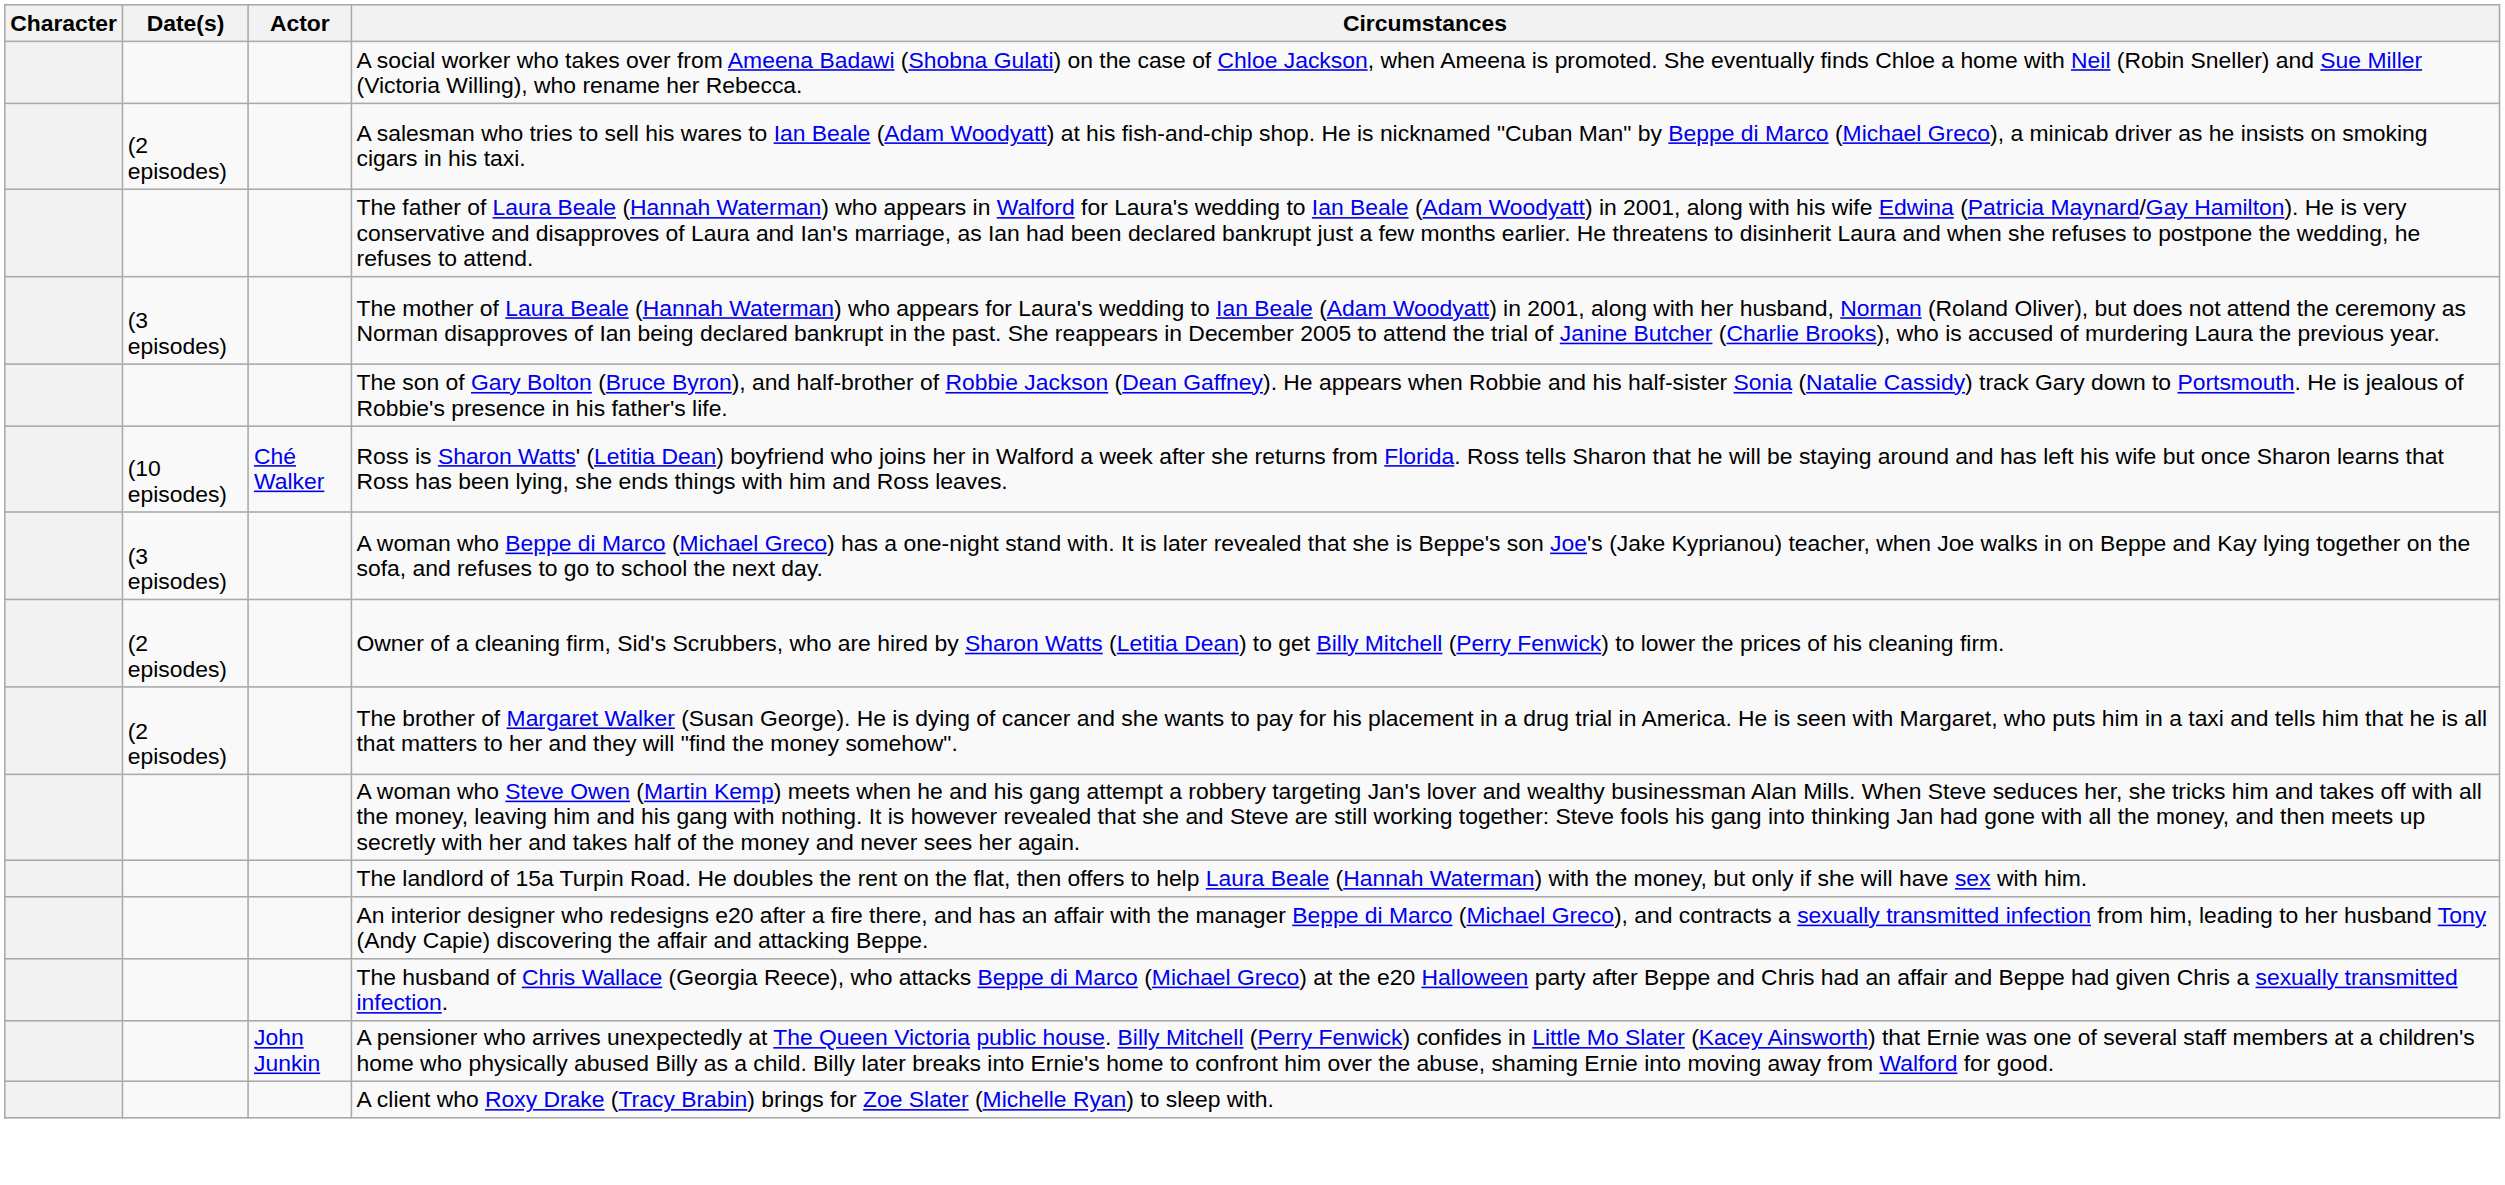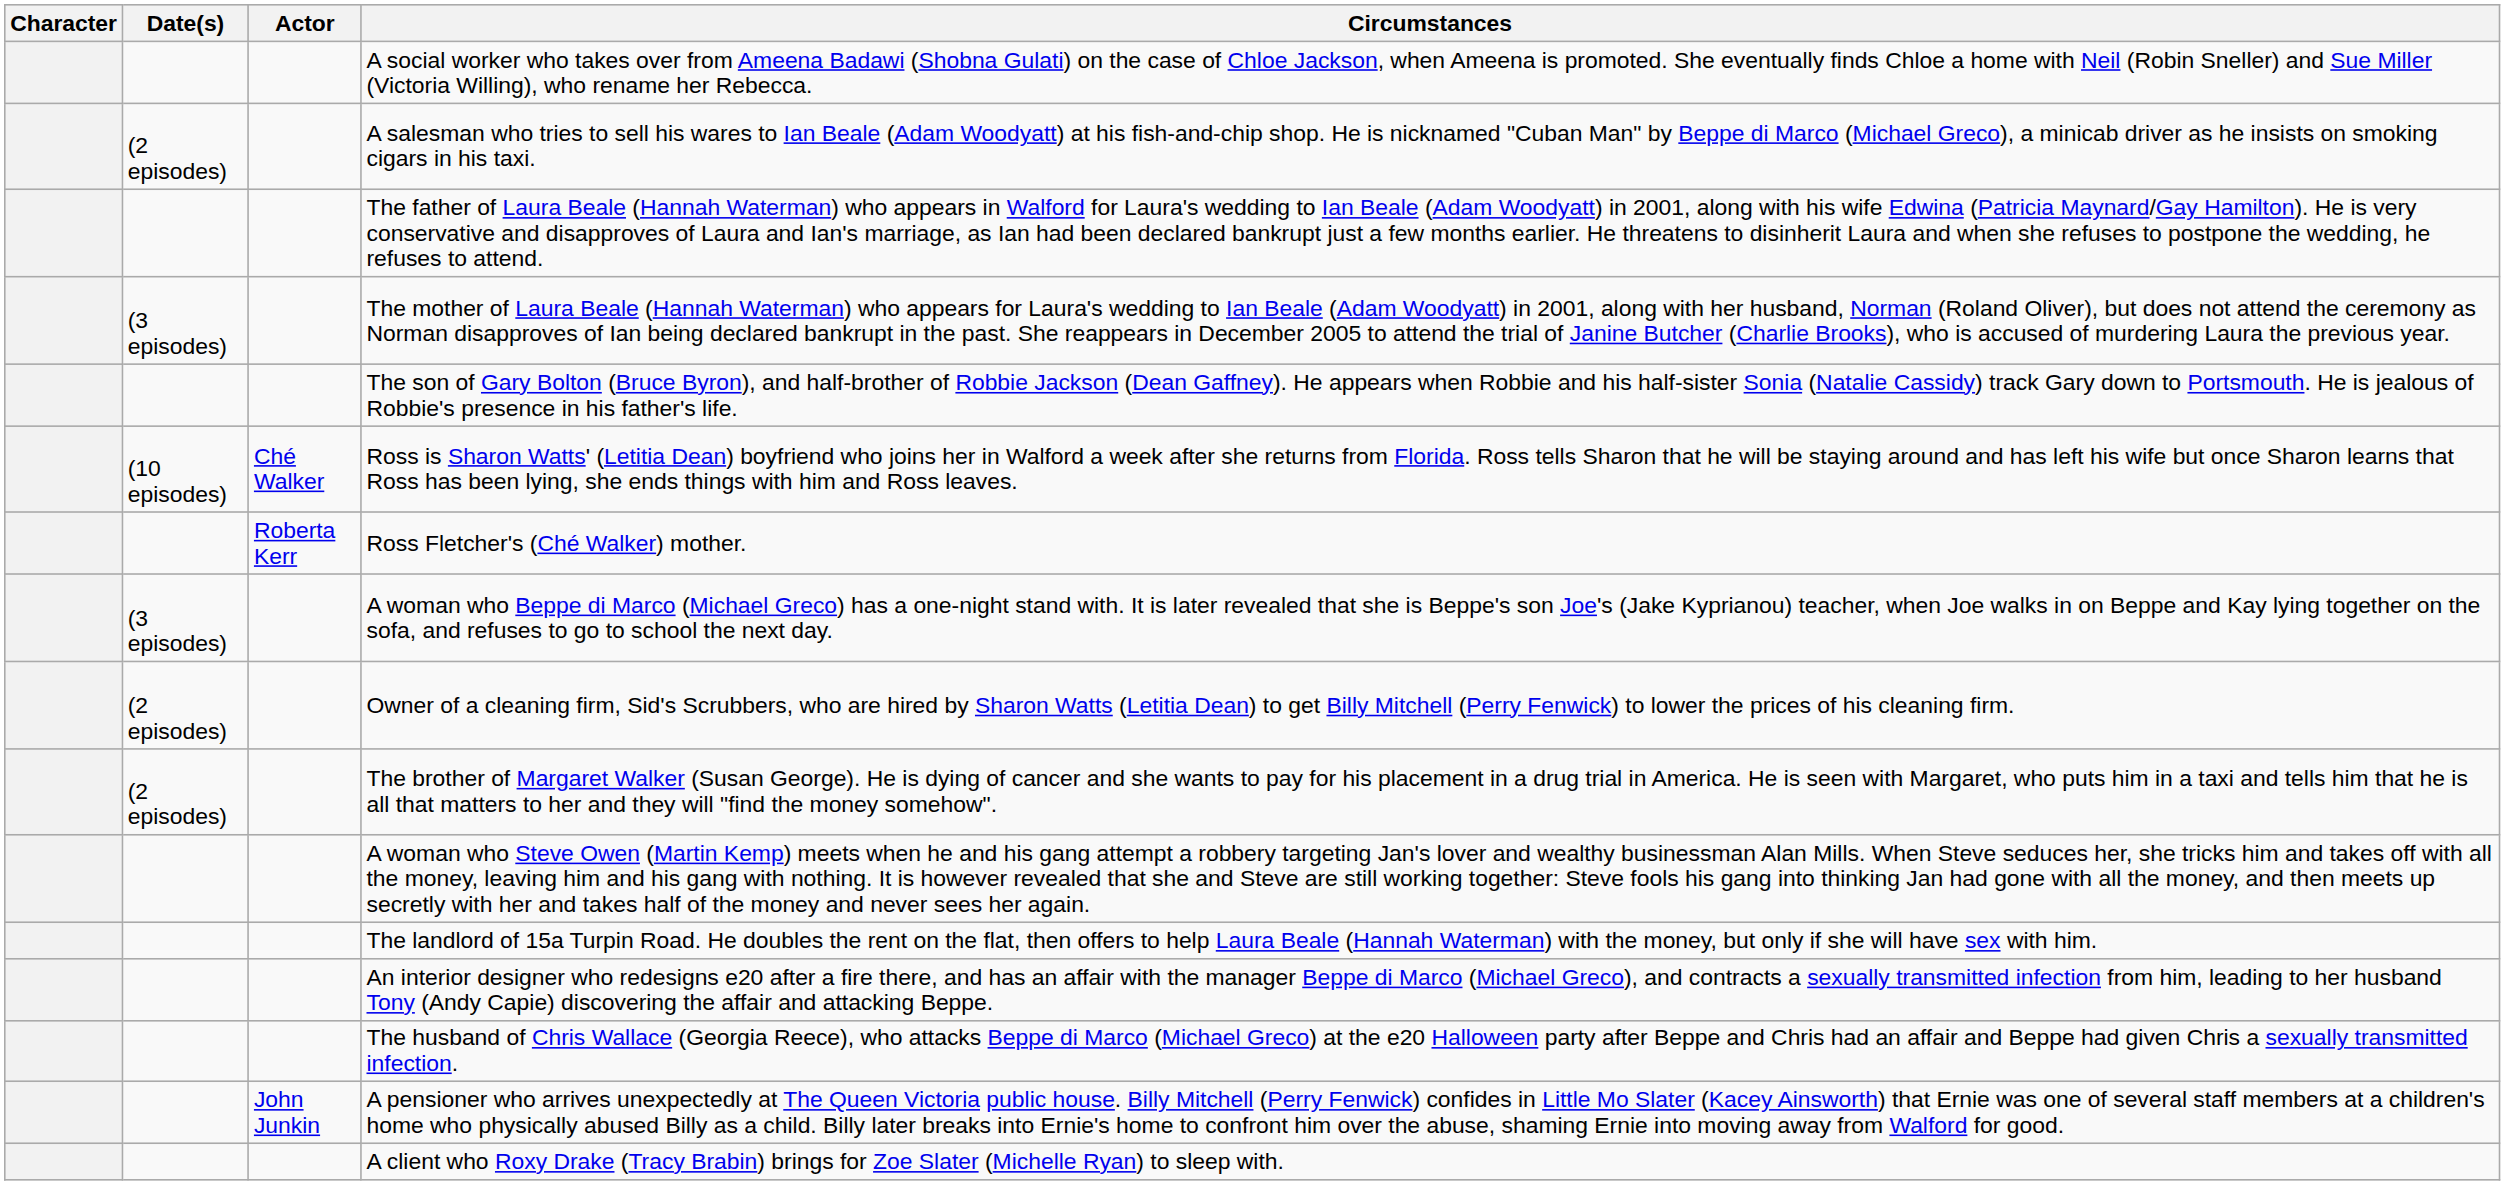 <table class="wikitable plainrowheaders" style="font-size:90%">
 <tr>
 <th scope="col">Character</th>
 <th scope="col">Date(s)</th>
 <th scope="col">Actor</th>
 <th scope="col">Circumstances</th>
 </tr>
 <tr>
 <th scope="row"></th>
 <td></td>
 <td></td>
 <td> A social worker who takes over from <a href='#'>Ameena Badawi</a> (<a href='#'>Shobna Gulati</a>) on the case of <a href='#'>Chloe Jackson</a>, when Ameena is promoted. She eventually finds Chloe a home with <a href='#'>Neil</a> (Robin Sneller) and <a href='#'>Sue Miller</a> (Victoria Willing), who rename her Rebecca.</td>
 </tr>
 <tr>
 <th scope="row"></th>
 <td><br>(2 episodes)</td>
 <td></td>
 <td> A salesman who tries to sell his wares to <a href='#'>Ian Beale</a> (<a href='#'>Adam Woodyatt</a>) at his fish-and-chip shop. He is nicknamed "Cuban Man" by <a href='#'>Beppe di Marco</a> (<a href='#'>Michael Greco</a>), a minicab driver as he insists on smoking cigars in his taxi.</td>
 </tr>
 <tr>
 <th scope="row"></th>
 <td></td>
 <td></td>
 <td> The father of <a href='#'>Laura Beale</a> (<a href='#'>Hannah Waterman</a>) who appears in <a href='#'>Walford</a> for Laura's wedding to <a href='#'>Ian Beale</a> (<a href='#'>Adam Woodyatt</a>) in 2001, along with his wife <a href='#'>Edwina</a> (<a href='#'>Patricia Maynard</a>/<a href='#'>Gay Hamilton</a>). He is very conservative and disapproves of Laura and Ian's marriage, as Ian had been declared bankrupt just a few months earlier. He threatens to disinherit Laura and when she refuses to postpone the wedding, he refuses to attend.</td>
 </tr>
 <tr>
 <th scope="row"></th>
 <td><br>(3 episodes)</td>
 <td></td>
 <td> The mother of <a href='#'>Laura Beale</a> (<a href='#'>Hannah Waterman</a>) who appears for Laura's wedding to <a href='#'>Ian Beale</a> (<a href='#'>Adam Woodyatt</a>) in 2001, along with her husband, <a href='#'>Norman</a> (Roland Oliver), but does not attend the ceremony as Norman disapproves of Ian being declared bankrupt in the past. She reappears in December 2005 to attend the trial of <a href='#'>Janine Butcher</a> (<a href='#'>Charlie Brooks</a>), who is accused of murdering Laura the previous year.</td>
 </tr>
 <tr>
 <th scope="row"></th>
 <td></td>
 <td></td>
 <td> The son of <a href='#'>Gary Bolton</a> (<a href='#'>Bruce Byron</a>), and half-brother of <a href='#'>Robbie Jackson</a> (<a href='#'>Dean Gaffney</a>). He appears when Robbie and his half-sister <a href='#'>Sonia</a> (<a href='#'>Natalie Cassidy</a>) track Gary down to <a href='#'>Portsmouth</a>. He is jealous of Robbie's presence in his father's life.</td>
 </tr>
 <tr>
 <th scope="row"></th>
 <td><br>(10 episodes)</td>
 <td {{nowrap><a href='#'>Ché Walker</a></td>
 <td> Ross is <a href='#'>Sharon Watts</a>' (<a href='#'>Letitia Dean</a>) boyfriend who joins her in Walford a week after she returns from <a href='#'>Florida</a>. Ross tells Sharon that he will be staying around and has left his wife but once Sharon learns that Ross has been lying, she ends things with him and Ross leaves.</td>
+</tr>
+<tr>
+<th scope="row"></th>
+<td></td>
+<td {{nowrap><a href='#'>Roberta Kerr</a></td>
+<td> Ross Fletcher's (<a href='#'>Ché Walker</a>) mother.</td>
 </tr>
 <tr>
 <th scope="row"></th>
 <td><br>(3 episodes)</td>
 <td></td>
 <td> A woman who <a href='#'>Beppe di Marco</a> (<a href='#'>Michael Greco</a>) has a one-night stand with. It is later revealed that she is Beppe's son <a href='#'>Joe</a>'s (Jake Kyprianou) teacher, when Joe walks in on Beppe and Kay lying together on the sofa, and refuses to go to school the next day.</td>
 </tr>
 <tr>
 <th scope="row"></th>
 <td><br>(2 episodes)</td>
 <td></td>
 <td> Owner of a cleaning firm, Sid's Scrubbers, who are hired by <a href='#'>Sharon Watts</a> (<a href='#'>Letitia Dean</a>) to get <a href='#'>Billy Mitchell</a> (<a href='#'>Perry Fenwick</a>) to lower the prices of his cleaning firm.</td>
 </tr>
 <tr>
 <th scope="row"></th>
 <td><br>(2 episodes)</td>
 <td></td>
 <td> The brother of <a href='#'>Margaret Walker</a> (Susan George). He is dying of cancer and she wants to pay for his placement in a drug trial in America. He is seen with Margaret, who puts him in a taxi and tells him that he is all that matters to her and they will "find the money somehow".</td>
 </tr>
 <tr>
 <th scope="row"></th>
 <td></td>
 <td></td>
 <td> A woman who <a href='#'>Steve Owen</a> (<a href='#'>Martin Kemp</a>) meets when he and his gang attempt a robbery targeting Jan's lover and wealthy businessman Alan Mills. When Steve seduces her, she tricks him and takes off with all the money, leaving him and his gang with nothing. It is however revealed that she and Steve are still working together: Steve fools his gang into thinking Jan had gone with all the money, and then meets up secretly with her and takes half of the money and never sees her again.</td>
 </tr>
 <tr>
 <th scope="row"></th>
 <td></td>
 <td></td>
 <td> The landlord of 15a Turpin Road. He doubles the rent on the flat, then offers to help <a href='#'>Laura Beale</a> (<a href='#'>Hannah Waterman</a>) with the money, but only if she will have <a href='#'>sex</a> with him.</td>
 </tr>
 <tr>
 <th scope="row"></th>
 <td></td>
 <td></td>
 <td> An interior designer who redesigns e20 after a fire there, and has an affair with the manager <a href='#'>Beppe di Marco</a> (<a href='#'>Michael Greco</a>), and contracts a <a href='#'>sexually transmitted infection</a> from him, leading to her husband <a href='#'>Tony</a> (Andy Capie) discovering the affair and attacking Beppe.</td>
 </tr>
 <tr>
 <th scope="row"></th>
 <td></td>
 <td></td>
 <td> The husband of <a href='#'>Chris Wallace</a> (Georgia Reece), who attacks <a href='#'>Beppe di Marco</a> (<a href='#'>Michael Greco</a>) at the e20 <a href='#'>Halloween</a> party after Beppe and Chris had an affair and Beppe had given Chris a <a href='#'>sexually transmitted infection</a>.</td>
 </tr>
 <tr>
 <th scope="row"></th>
 <td></td>
 <td {{nowrap><a href='#'>John Junkin</a></td>
 <td> A pensioner who arrives unexpectedly at <a href='#'>The Queen Victoria</a> <a href='#'>public house</a>. <a href='#'>Billy Mitchell</a> (<a href='#'>Perry Fenwick</a>) confides in <a href='#'>Little Mo Slater</a> (<a href='#'>Kacey Ainsworth</a>) that Ernie was one of several staff members at a children's home who physically abused Billy as a child. Billy later breaks into Ernie's home to confront him over the abuse, shaming Ernie into moving away from <a href='#'>Walford</a> for good.</td>
 </tr>
 <tr>
 <th scope="row"></th>
 <td></td>
 <td></td>
 <td> A client who <a href='#'>Roxy Drake</a> (<a href='#'>Tracy Brabin</a>) brings for <a href='#'>Zoe Slater</a> (<a href='#'>Michelle Ryan</a>) to sleep with.</td>
 </tr>
 </table>
